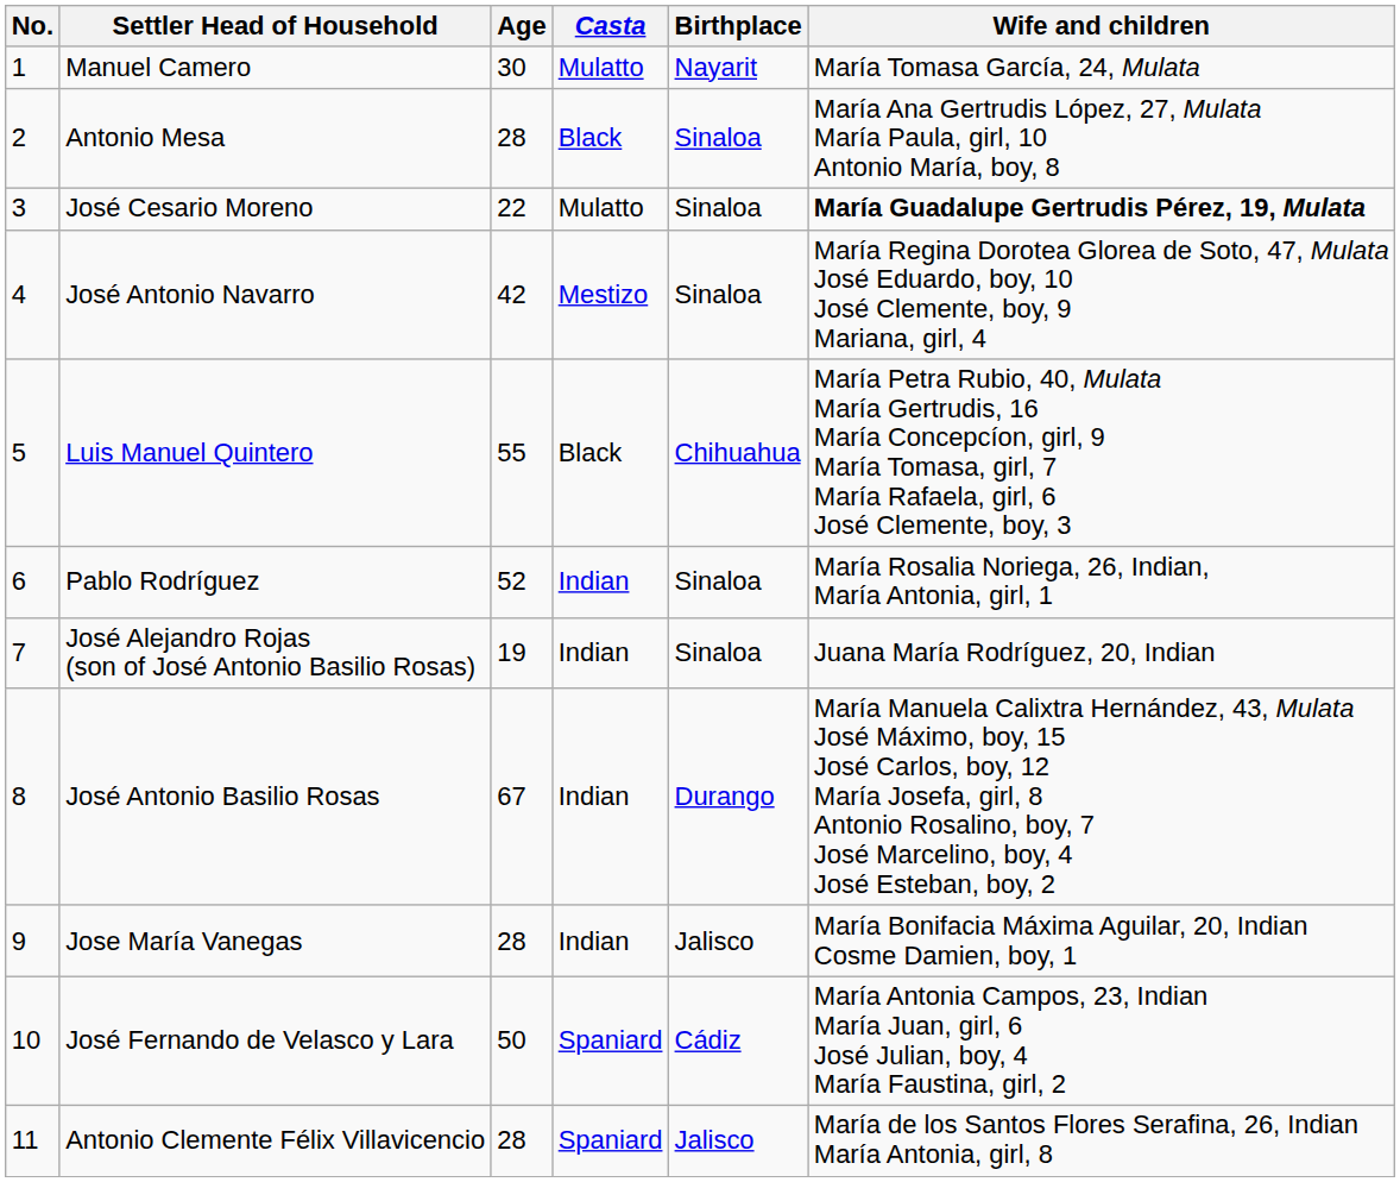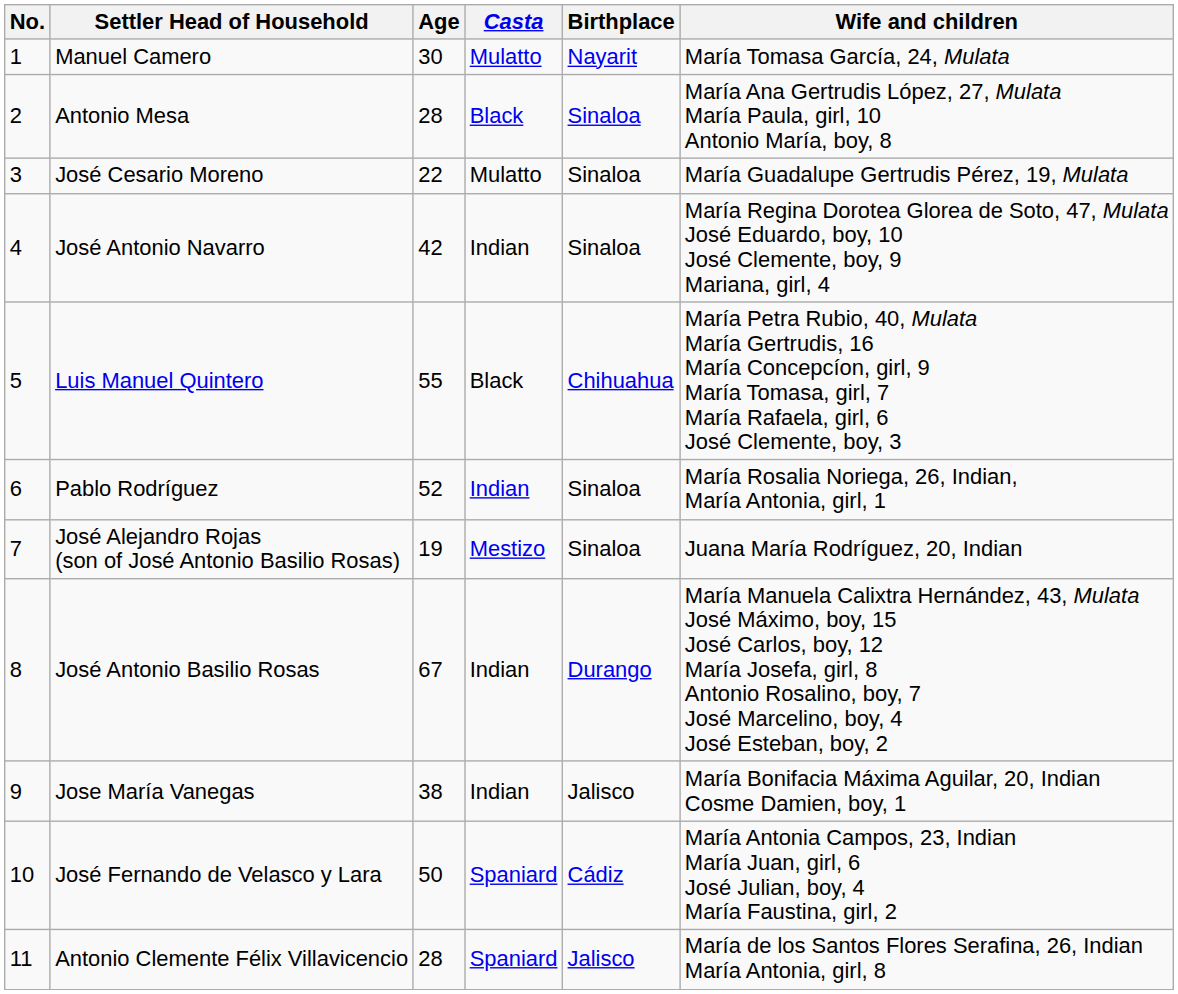 <table class="sortable wikitable">
 <tr>
 <th>No.</th>
 <th>Settler Head of Household</th>
 <th>Age</th>
 <th><em><a href='#'>Casta</a></em></th>
 <th>Birthplace</th>
 <th>Wife and children</th>
 </tr>
 <tr>
 <td>1</td>
 <td>Manuel Camero</td>
 <td>30</td>
 <td><a href='#'>Mulatto</a></td>
 <td><a href='#'>Nayarit</a></td>
 <td>María Tomasa García, 24, <em>Mulata</em></td>
 </tr>
 <tr>
 <td>2</td>
 <td>Antonio Mesa</td>
 <td>28</td>
 <td><a href='#'>Black</a></td>
 <td><a href='#'>Sinaloa</a></td>
 <td>María Ana Gertrudis López, 27, <em>Mulata</em> <br> María Paula, girl, 10 <br> Antonio María, boy, 8</td>
 </tr>
 <tr>
 <td>3</td>
 <td>José Cesario Moreno</td>
 <td>22</td>
 <td>Mulatto</td>
 <td>Sinaloa</td>
-<td><strong>María Guadalupe Gertrudis Pérez, 19, <em>Mulata</em></strong></td>
+<td>María Guadalupe Gertrudis Pérez, 19, <em>Mulata</em></td>
 </tr>
 <tr>
 <td>4</td>
 <td>José Antonio Navarro</td>
 <td>42</td>
-<td><a href='#'>Mestizo</a></td>
+<td>Indian</td>
 <td>Sinaloa</td>
 <td>María Regina Dorotea Glorea de Soto, 47, <em>Mulata</em> <br> José Eduardo, boy, 10 <br> José Clemente, boy, 9 <br> Mariana, girl, 4</td>
 </tr>
 <tr>
 <td>5</td>
 <td><a href='#'>Luis Manuel Quintero</a></td>
 <td>55</td>
 <td>Black</td>
 <td><a href='#'>Chihuahua</a></td>
 <td>María Petra Rubio, 40, <em>Mulata</em> <br> María Gertrudis, 16 <br> María Concepcíon, girl, 9 <br> María Tomasa, girl, 7 <br> María Rafaela, girl, 6 <br> José Clemente, boy, 3</td>
 </tr>
 <tr>
 <td>6</td>
 <td>Pablo Rodríguez</td>
 <td>52</td>
 <td><a href='#'>Indian</a></td>
 <td>Sinaloa</td>
 <td>María Rosalia Noriega, 26, Indian, <br> María Antonia, girl, 1</td>
 </tr>
 <tr>
 <td>7</td>
 <td>José Alejandro Rojas <br> (son of José Antonio Basilio Rosas)</td>
 <td>19</td>
-<td>Indian</td>
+<td><a href='#'>Mestizo</a></td>
 <td>Sinaloa</td>
 <td>Juana María Rodríguez, 20, Indian</td>
 </tr>
 <tr>
 <td>8</td>
 <td>José Antonio Basilio Rosas</td>
 <td>67</td>
 <td>Indian</td>
 <td><a href='#'>Durango</a></td>
 <td>María Manuela Calixtra Hernández, 43, <em>Mulata</em> <br> José Máximo, boy, 15 <br> José Carlos, boy, 12 <br> María Josefa, girl, 8 <br> Antonio Rosalino, boy, 7 <br> José Marcelino, boy, 4 <br> José Esteban, boy, 2</td>
 </tr>
 <tr>
 <td>9</td>
 <td>Jose María Vanegas</td>
-<td>28</td>
+<td>38</td>
 <td>Indian</td>
 <td>Jalisco</td>
 <td>María Bonifacia Máxima Aguilar, 20, Indian <br> Cosme Damien, boy, 1</td>
 </tr>
 <tr>
 <td>10</td>
 <td>José Fernando de Velasco y Lara</td>
 <td>50</td>
 <td><a href='#'>Spaniard</a></td>
 <td><a href='#'>Cádiz</a></td>
 <td>María Antonia Campos, 23, Indian <br> María Juan, girl, 6 <br> José Julian, boy, 4 <br> María Faustina, girl, 2</td>
 </tr>
 <tr>
 <td>11</td>
 <td>Antonio Clemente Félix Villavicencio</td>
 <td>28</td>
 <td><a href='#'>Spaniard</a></td>
 <td><a href='#'>Jalisco</a></td>
 <td>María de los Santos Flores Serafina, 26, Indian <br> María Antonia, girl, 8</td>
 </tr>
 </table>
